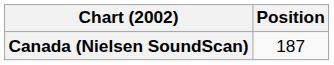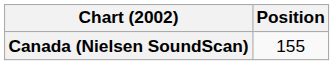 <table class="wikitable plainrowheaders" style="text-align:center">
 <tr>
 <th scope="col">Chart (2002)</th>
 <th scope="col">Position</th>
 </tr>
 <tr>
 <th scope="row">Canada (Nielsen SoundScan)</th>
-<td>187</td>
+<td>155</td>
 </tr>
 </table>
